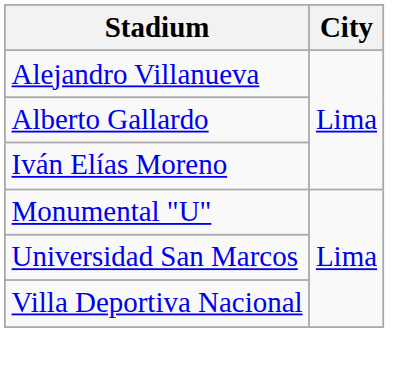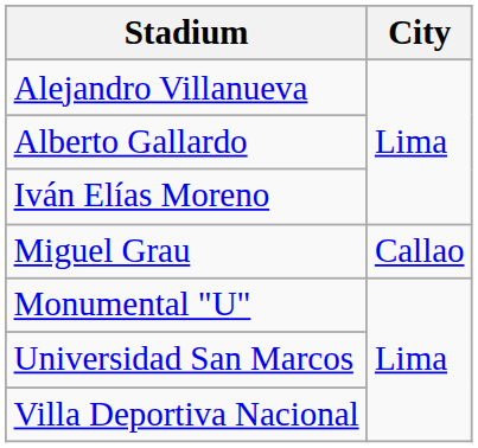 <table class="wikitable sortable">
 <tr>
 <th>Stadium</th>
 <th>City</th>
 </tr>
 <tr>
 <td><a href='#'>Alejandro Villanueva</a></td>
 <td rowspan=3><a href='#'>Lima</a></td>
 </tr>
 <tr>
 <td><a href='#'>Alberto Gallardo</a></td>
 </tr>
 <tr>
 <td><a href='#'>Iván Elías Moreno</a></td>
 </tr>
 <tr>
+<td><a href='#'>Miguel Grau</a></td>
+<td><a href='#'>Callao</a></td>
+</tr>
+<tr>
 <td><a href='#'>Monumental "U"</a></td>
 <td rowspan=3><a href='#'>Lima</a></td>
 </tr>
 <tr>
 <td><a href='#'>Universidad San Marcos</a></td>
 </tr>
 <tr>
 <td><a href='#'>Villa Deportiva Nacional</a></td>
 </tr>
 </table>
